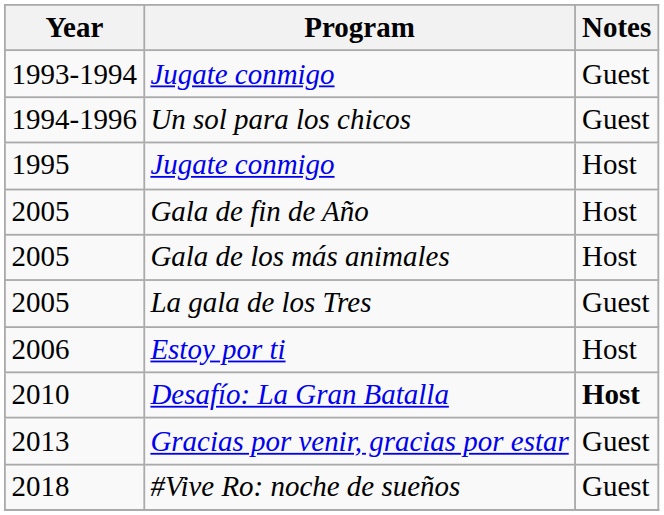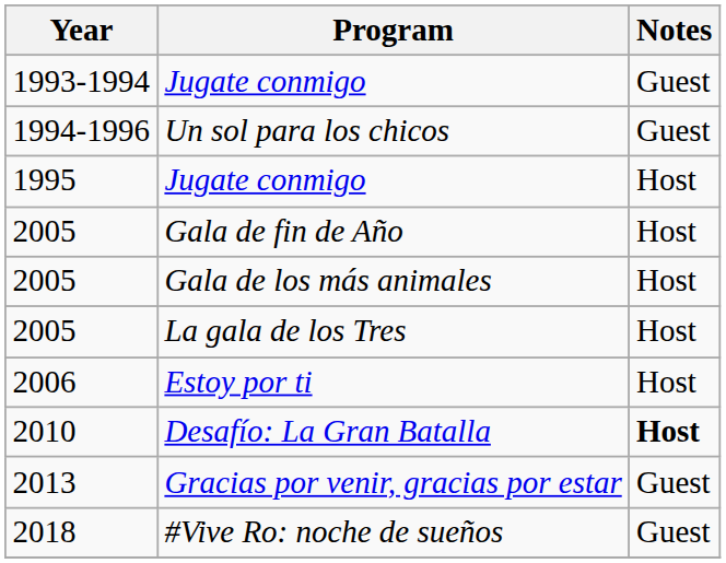 <table class="wikitable">
 <tr>
 <th>Year</th>
 <th>Program</th>
 <th>Notes</th>
 </tr>
 <tr>
 <td>1993-1994</td>
 <td><em><a href='#'>Jugate conmigo</a></em></td>
 <td>Guest</td>
 </tr>
 <tr>
 <td>1994-1996</td>
 <td><em>Un sol para los chicos</em></td>
 <td>Guest</td>
 </tr>
 <tr>
 <td>1995</td>
 <td><em><a href='#'>Jugate conmigo</a></em></td>
 <td>Host</td>
 </tr>
 <tr>
 <td>2005</td>
 <td><em>Gala de fin de Año</em></td>
 <td>Host</td>
 </tr>
 <tr>
 <td>2005</td>
 <td><em>Gala de los más animales</em></td>
 <td>Host</td>
 </tr>
 <tr>
 <td>2005</td>
 <td><em>La gala de los Tres</em></td>
-<td>Guest</td>
+<td>Host</td>
 </tr>
 <tr>
 <td>2006</td>
 <td><em><a href='#'>Estoy por ti</a></em></td>
 <td>Host</td>
 </tr>
 <tr>
 <td>2010</td>
 <td><em><a href='#'>Desafío: La Gran Batalla</a></em></td>
 <td><strong>Host</strong></td>
 </tr>
 <tr>
 <td>2013</td>
 <td><em><a href='#'>Gracias por venir, gracias por estar</a></em></td>
 <td>Guest</td>
 </tr>
 <tr>
 <td>2018</td>
 <td><em>#Vive Ro: noche de sueños</em></td>
 <td>Guest</td>
 </tr>
 <tr>
 </tr>
 </table>
